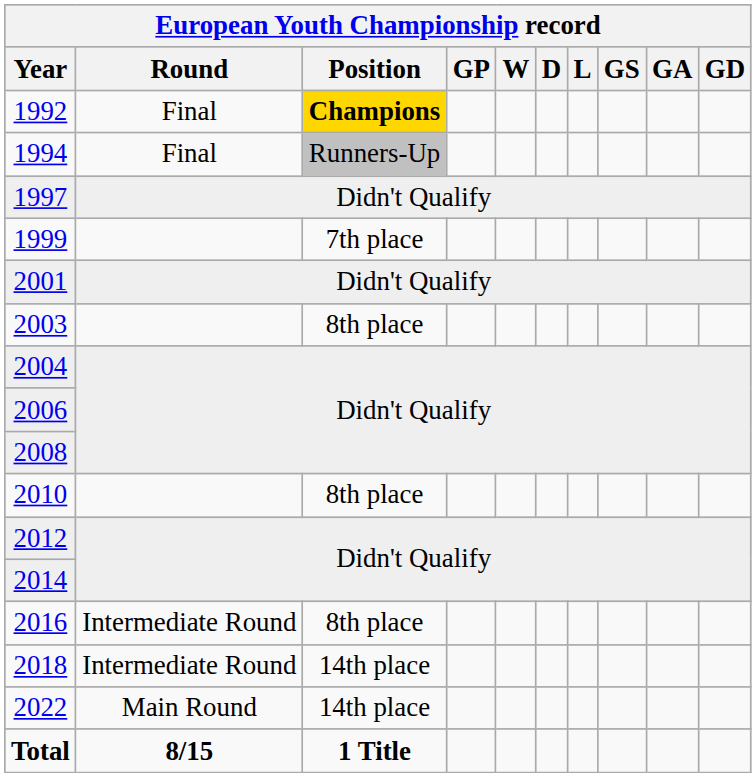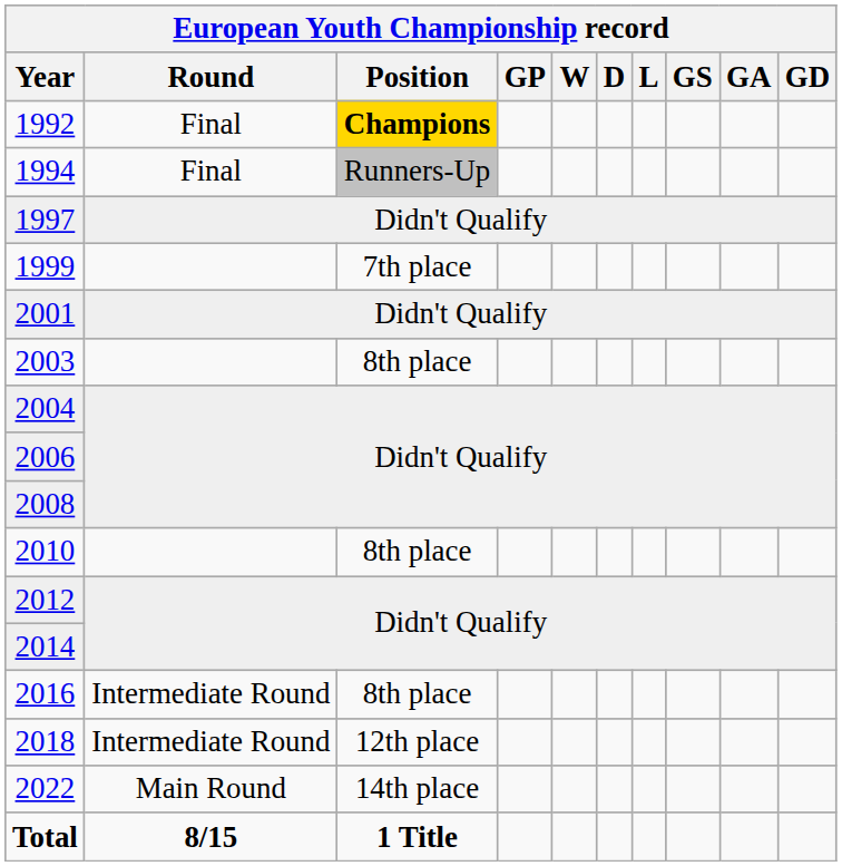 <table class="wikitable" style="text-align: center;">
 <tr>
 <th colspan=10><a href='#'>European Youth Championship</a> record</th>
 </tr>
 <tr>
 <th>Year</th>
 <th>Round</th>
 <th>Position</th>
 <th>GP</th>
 <th>W</th>
 <th>D</th>
 <th>L</th>
 <th>GS</th>
 <th>GA</th>
 <th>GD</th>
 </tr>
 <tr bgcolor=>
 <td> <a href='#'>1992</a></td>
 <td>Final</td>
 <td bgcolor=gold><strong>Champions</strong></td>
 <td></td>
 <td></td>
 <td></td>
 <td></td>
 <td></td>
 <td></td>
 <td></td>
 </tr>
 <tr bgcolor=>
 <td> <a href='#'>1994</a></td>
 <td>Final</td>
 <td bgcolor=silver>Runners-Up</td>
 <td></td>
 <td></td>
 <td></td>
 <td></td>
 <td></td>
 <td></td>
 <td></td>
 </tr>
 <tr bgcolor=efefef>
 <td> <a href='#'>1997</a></td>
 <td colspan=10 rowspan=1>Didn't Qualify</td>
 </tr>
 <tr bgcolor=>
 <td> <a href='#'>1999</a></td>
 <td></td>
 <td>7th place</td>
 <td></td>
 <td></td>
 <td></td>
 <td></td>
 <td></td>
 <td></td>
 <td></td>
 </tr>
 <tr bgcolor=efefef>
 <td> <a href='#'>2001</a></td>
 <td colspan=10 rowspan=1>Didn't Qualify</td>
 </tr>
 <tr bgcolor=>
 <td> <a href='#'>2003</a></td>
 <td></td>
 <td>8th place</td>
 <td></td>
 <td></td>
 <td></td>
 <td></td>
 <td></td>
 <td></td>
 <td></td>
 </tr>
 <tr bgcolor=efefef>
 <td> <a href='#'>2004</a></td>
 <td colspan=10 rowspan=3>Didn't Qualify</td>
 </tr>
 <tr bgcolor=efefef>
 <td> <a href='#'>2006</a></td>
 </tr>
 <tr bgcolor=efefef>
 <td> <a href='#'>2008</a></td>
 </tr>
 <tr bgcolor=>
 <td> <a href='#'>2010</a></td>
 <td></td>
 <td>8th place</td>
 <td></td>
 <td></td>
 <td></td>
 <td></td>
 <td></td>
 <td></td>
 <td></td>
 </tr>
 <tr bgcolor=efefef>
 <td> <a href='#'>2012</a></td>
 <td colspan=10 rowspan=2>Didn't Qualify</td>
 </tr>
 <tr bgcolor=efefef>
 <td> <a href='#'>2014</a></td>
 </tr>
 <tr bgcolor=>
 <td> <a href='#'>2016</a></td>
 <td>Intermediate Round</td>
 <td>8th place</td>
 <td></td>
 <td></td>
 <td></td>
 <td></td>
 <td></td>
 <td></td>
 <td></td>
 </tr>
 <tr bgcolor=>
 <td> <a href='#'>2018</a></td>
 <td>Intermediate Round</td>
-<td>14th place</td>
+<td>12th place</td>
 <td></td>
 <td></td>
 <td></td>
 <td></td>
 <td></td>
 <td></td>
 <td></td>
 </tr>
 <tr>
 <td> <a href='#'>2022</a></td>
 <td>Main Round</td>
 <td>14th place</td>
 <td></td>
 <td></td>
 <td></td>
 <td></td>
 <td></td>
 <td></td>
 <td></td>
 </tr>
 <tr>
 <td><strong>Total</strong></td>
 <td><strong>8/15</strong></td>
 <td><strong>1 Title</strong></td>
 <td><strong> </strong></td>
 <td><strong> </strong></td>
 <td><strong> </strong></td>
 <td><strong> </strong></td>
 <td><strong> </strong></td>
 <td><strong> </strong></td>
 <td><strong> </strong></td>
 </tr>
 </table>
